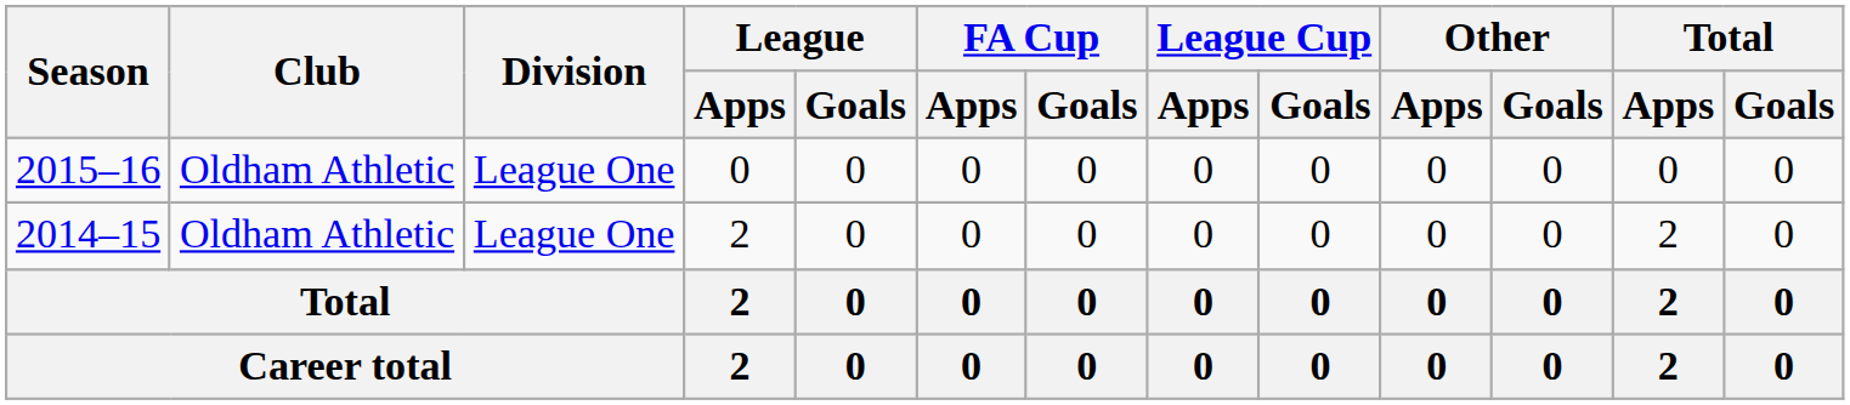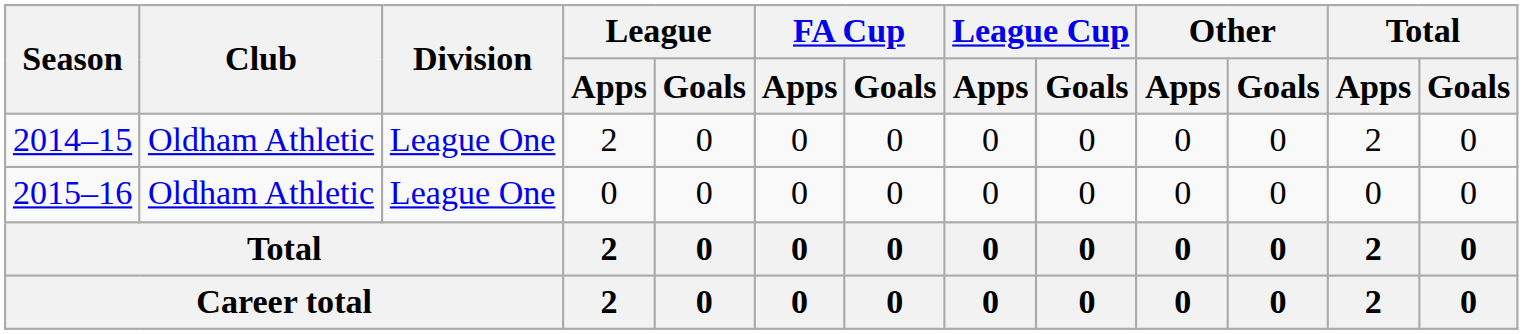 <table class="wikitable" style="text-align:center;">
 <tr>
 <th rowspan="2">Season</th>
 <th rowspan="2">Club</th>
 <th rowspan="2">Division</th>
 <th colspan="2">League</th>
 <th colspan="2"><a href='#'>FA Cup</a></th>
 <th colspan="2"><a href='#'>League Cup</a></th>
 <th colspan="2">Other</th>
 <th colspan="2">Total</th>
 </tr>
 <tr>
 <th>Apps</th>
 <th>Goals</th>
 <th>Apps</th>
 <th>Goals</th>
 <th>Apps</th>
 <th>Goals</th>
 <th>Apps</th>
 <th>Goals</th>
 <th>Apps</th>
 <th>Goals</th>
 </tr>
 <tr>
+<td><a href='#'>2014–15</a></td>
+<td><a href='#'>Oldham Athletic</a></td>
+<td><a href='#'>League One</a></td>
+<td>2</td>
+<td>0</td>
+<td>0</td>
+<td>0</td>
+<td>0</td>
+<td>0</td>
+<td>0</td>
+<td>0</td>
+<td>2</td>
+<td>0</td>
+</tr>
+<tr>
 <td><a href='#'>2015–16</a></td>
 <td><a href='#'>Oldham Athletic</a></td>
 <td><a href='#'>League One</a></td>
 <td>0</td>
 <td>0</td>
 <td>0</td>
 <td>0</td>
 <td>0</td>
 <td>0</td>
 <td>0</td>
 <td>0</td>
 <td>0</td>
-<td>0</td>
-</tr>
-<tr>
-<td><a href='#'>2014–15</a></td>
-<td><a href='#'>Oldham Athletic</a></td>
-<td><a href='#'>League One</a></td>
-<td>2</td>
-<td>0</td>
-<td>0</td>
-<td>0</td>
-<td>0</td>
-<td>0</td>
-<td>0</td>
-<td>0</td>
-<td>2</td>
 <td>0</td>
 </tr>
 <tr>
 <th colspan="3">Total</th>
 <th>2</th>
 <th>0</th>
 <th>0</th>
 <th>0</th>
 <th>0</th>
 <th>0</th>
 <th>0</th>
 <th>0</th>
 <th>2</th>
 <th>0</th>
 </tr>
 <tr>
 <th colspan="3">Career total</th>
 <th>2</th>
 <th>0</th>
 <th>0</th>
 <th>0</th>
 <th>0</th>
 <th>0</th>
 <th>0</th>
 <th>0</th>
 <th>2</th>
 <th>0</th>
 </tr>
 </table>
